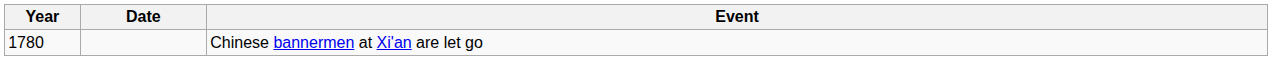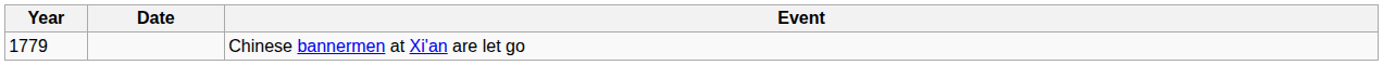 <table class="wikitable" style="width:100%;">
 <tr>
 <th style="width:6%">Year</th>
 <th style="width:10%">Date</th>
 <th>Event</th>
 </tr>
 <tr>
-<td>1780</td>
+<td>1779</td>
 <td></td>
 <td>Chinese <a href='#'>bannermen</a> at <a href='#'>Xi'an</a> are let go</td>
 </tr>
 </table>
